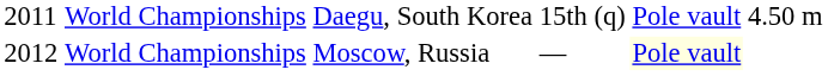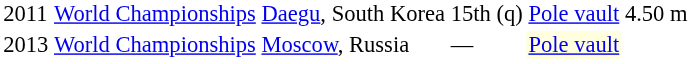 <table>
 <tr>
 <td>2011</td>
 <td><a href='#'>World Championships</a></td>
 <td><a href='#'>Daegu</a>, South Korea</td>
 <td>15th (q)</td>
 <td><a href='#'>Pole vault</a></td>
 <td>4.50 m</td>
 </tr>
 <tr>
-<td>2012</td>
+<td>2013</td>
 <td><a href='#'>World Championships</a></td>
 <td><a href='#'>Moscow</a>, Russia</td>
 <td>—</td>
 <td style="background: lightyellow;"><a href='#'>Pole vault</a></td>
 <td></td>
 </tr>
 </table>
